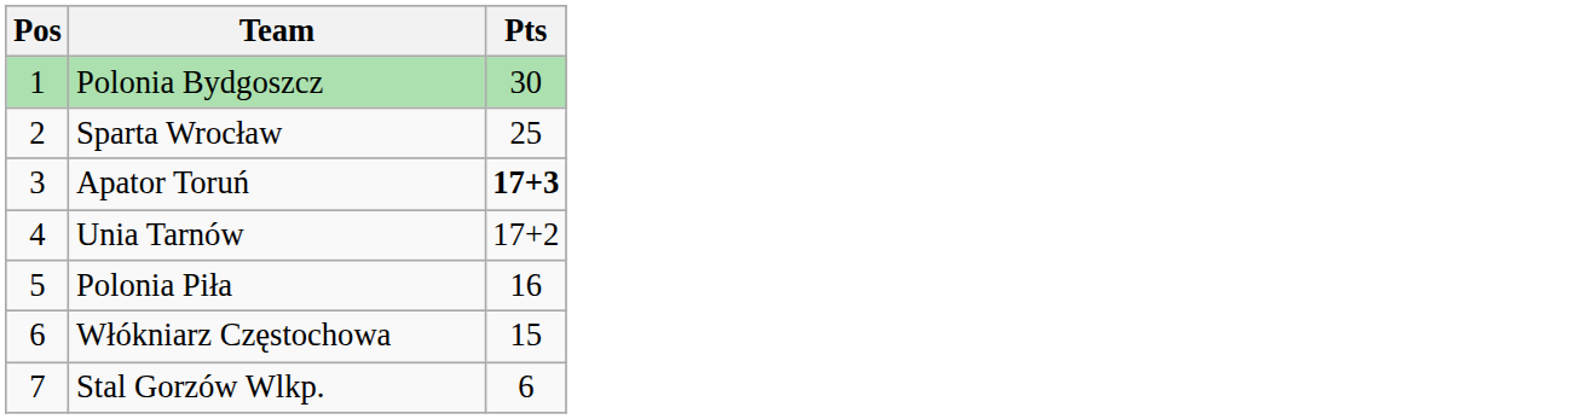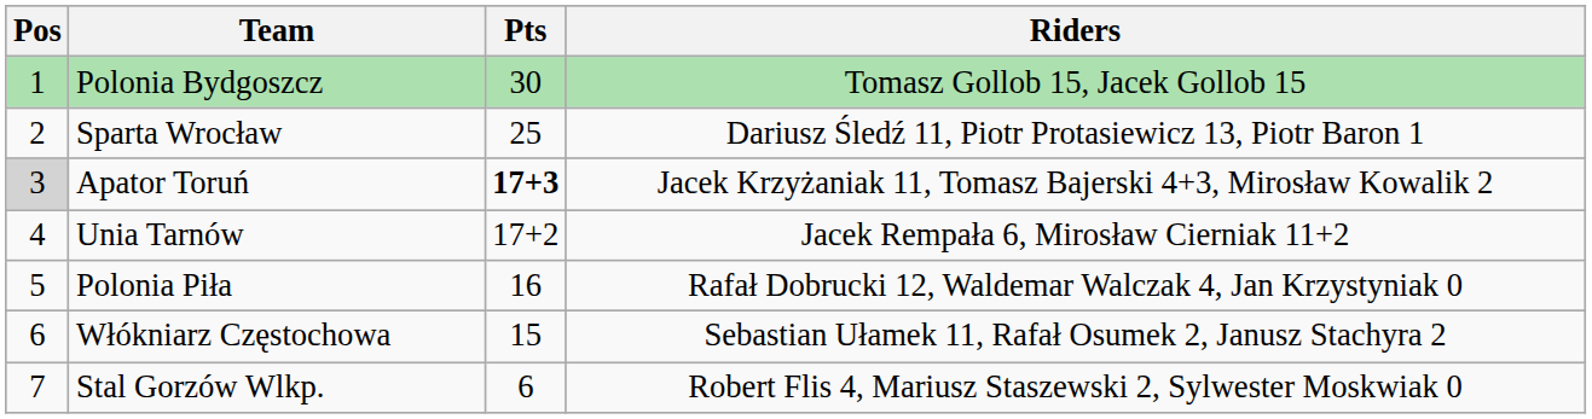 <table class="wikitable" style="font-size: 100%">
 <tr>
 <th width=20>Pos</th>
 <th width=200>Team</th>
 <th width=20>Pts</th>
+<th width=500>Riders</th>
 </tr>
 <tr align=center style="background:#ACE1AF;">
 <td>1</td>
 <td align="left">Polonia Bydgoszcz</td>
 <td>30</td>
+<td>Tomasz Gollob 15, Jacek Gollob 15</td>
 </tr>
 <tr align=center>
 <td>2</td>
 <td align="left">Sparta Wrocław</td>
 <td>25</td>
+<td>Dariusz Śledź 11, Piotr Protasiewicz 13, Piotr Baron 1</td>
 </tr>
 <tr align=center>
-<td>3</td>
+<td style="background: lightgrey;">3</td>
 <td align="left">Apator Toruń</td>
 <td><strong>17+3</strong></td>
+<td>Jacek Krzyżaniak 11, Tomasz Bajerski 4+3, Mirosław Kowalik 2</td>
 </tr>
 <tr align=center>
 <td>4</td>
 <td align="left">Unia Tarnów</td>
 <td>17+2</td>
+<td>Jacek Rempała 6, Mirosław Cierniak 11+2</td>
 </tr>
 <tr align=center>
 <td>5</td>
 <td align="left">Polonia Piła</td>
 <td>16</td>
+<td>Rafał Dobrucki 12, Waldemar Walczak 4, Jan Krzystyniak 0</td>
 </tr>
 <tr align=center>
 <td>6</td>
 <td align="left">Włókniarz Częstochowa</td>
 <td>15</td>
+<td>Sebastian Ułamek 11, Rafał Osumek 2, Janusz Stachyra 2</td>
 </tr>
 <tr align=center>
 <td>7</td>
 <td align="left">Stal Gorzów Wlkp.</td>
 <td>6</td>
+<td>Robert Flis 4, Mariusz Staszewski 2, Sylwester Moskwiak 0</td>
 </tr>
 </table>
